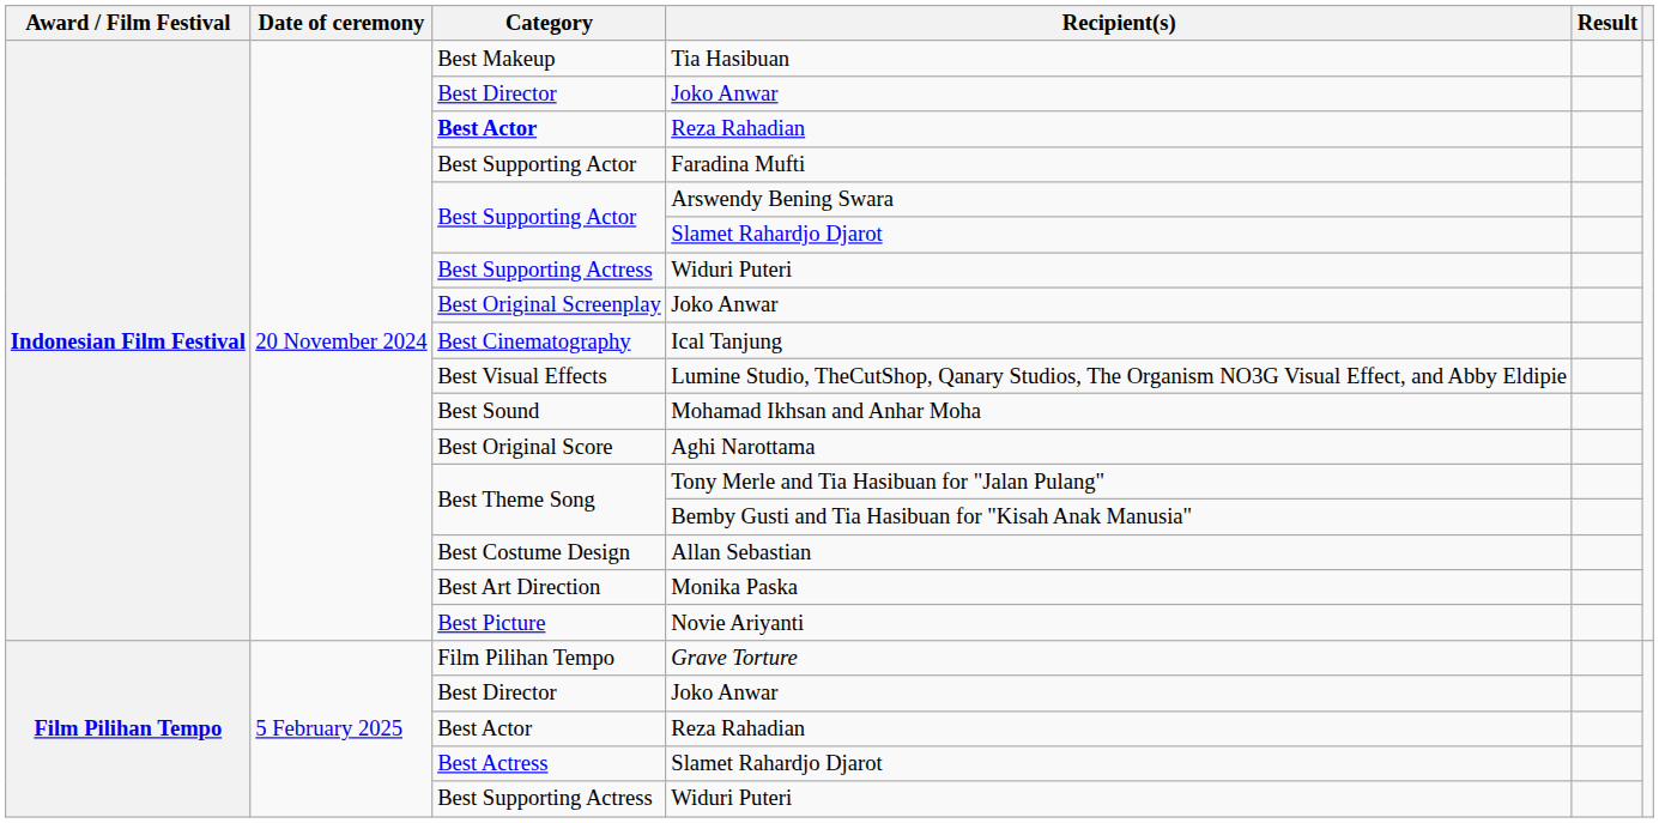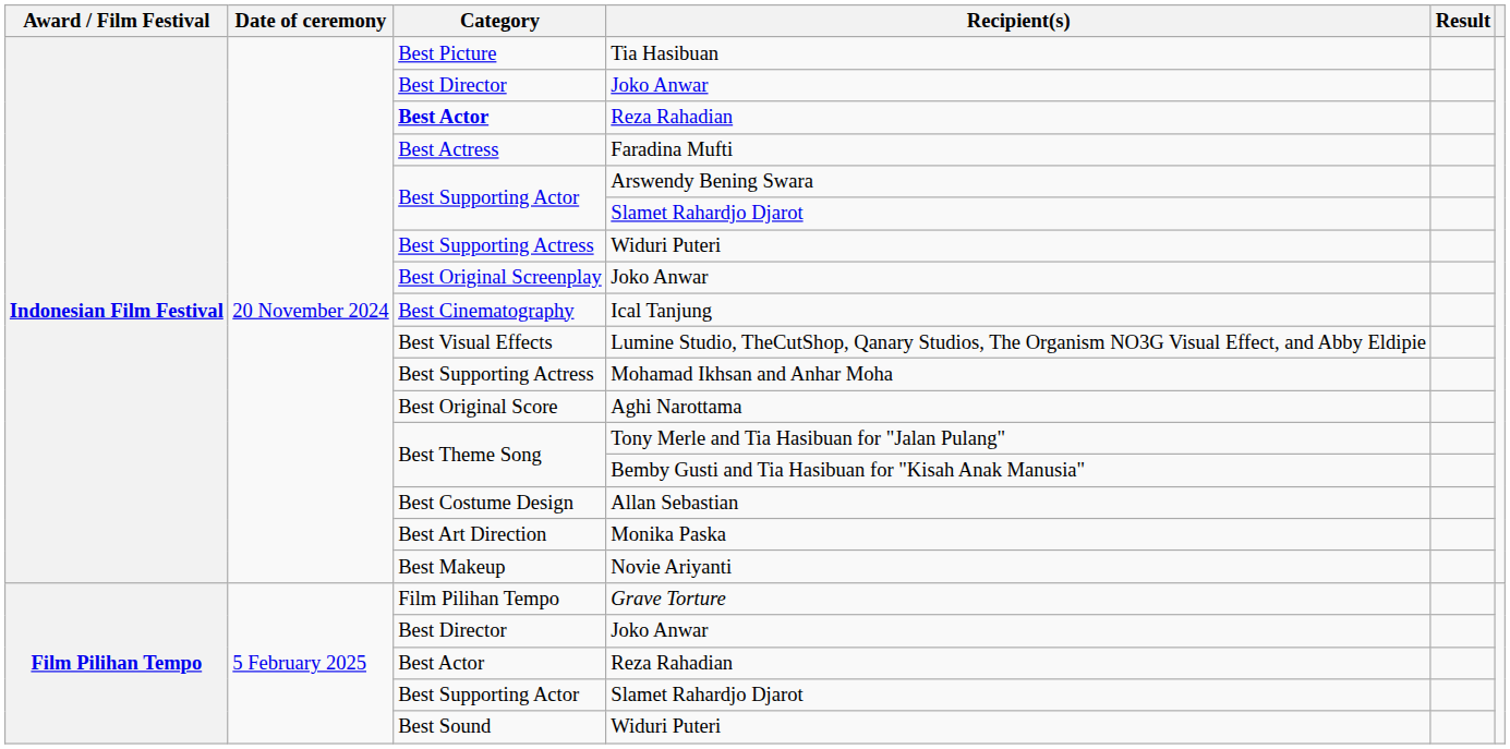 <table class="wikitable sortable plainrowheaders">
 <tr>
 <th scope="col">Award / Film Festival</th>
 <th scope="col">Date of ceremony</th>
 <th scope="col">Category</th>
 <th scope="col">Recipient(s)</th>
 <th scope="col">Result</th>
 <th scope="col" class="unsortable"></th>
 </tr>
 <tr>
 <th scope="row" rowspan="17"><a href='#'>Indonesian Film Festival</a></th>
 <td rowspan="17"><a href='#'>20 November 2024</a></td>
-<td>Best Makeup</td>
+<td><a href='#'>Best Picture</a></td>
 <td>Tia Hasibuan</td>
 <td></td>
 <td align="center" rowspan="17"></td>
 </tr>
 <tr>
 <td><a href='#'>Best Director</a></td>
 <td><a href='#'>Joko Anwar</a></td>
 <td></td>
 </tr>
 <tr>
 <td><strong><a href='#'>Best Actor</a></strong></td>
 <td><a href='#'>Reza Rahadian</a></td>
 <td></td>
 </tr>
 <tr>
-<td>Best Supporting Actor</td>
+<td><a href='#'>Best Actress</a></td>
 <td>Faradina Mufti</td>
 <td></td>
 </tr>
 <tr>
 <td rowspan="2"><a href='#'>Best Supporting Actor</a></td>
 <td>Arswendy Bening Swara</td>
 <td></td>
 </tr>
 <tr>
 <td><a href='#'>Slamet Rahardjo Djarot</a></td>
 <td></td>
 </tr>
 <tr>
 <td><a href='#'>Best Supporting Actress</a></td>
 <td>Widuri Puteri</td>
 <td></td>
 </tr>
 <tr>
 <td><a href='#'>Best Original Screenplay</a></td>
 <td>Joko Anwar</td>
 <td></td>
 </tr>
 <tr>
 <td><a href='#'>Best Cinematography</a></td>
 <td>Ical Tanjung</td>
 <td></td>
 </tr>
 <tr>
 <td>Best Visual Effects</td>
 <td>Lumine Studio, TheCutShop, Qanary Studios, The Organism NO3G Visual Effect, and Abby Eldipie</td>
 <td></td>
 </tr>
 <tr>
-<td>Best Sound</td>
+<td>Best Supporting Actress</td>
 <td>Mohamad Ikhsan and Anhar Moha</td>
 <td></td>
 </tr>
 <tr>
 <td>Best Original Score</td>
 <td>Aghi Narottama</td>
 <td></td>
 </tr>
 <tr>
 <td rowspan="2">Best Theme Song</td>
 <td>Tony Merle and Tia Hasibuan for "Jalan Pulang"</td>
 <td></td>
 </tr>
 <tr>
 <td>Bemby Gusti and Tia Hasibuan for "Kisah Anak Manusia"</td>
 <td></td>
 </tr>
 <tr>
 <td>Best Costume Design</td>
 <td>Allan Sebastian</td>
 <td></td>
 </tr>
 <tr>
 <td>Best Art Direction</td>
 <td>Monika Paska</td>
 <td></td>
 </tr>
 <tr>
-<td><a href='#'>Best Picture</a></td>
+<td>Best Makeup</td>
 <td>Novie Ariyanti</td>
 <td></td>
 </tr>
 <tr>
 <th scope="row" rowspan="5"><a href='#'>Film Pilihan Tempo</a></th>
 <td rowspan="5"><a href='#'>5 February 2025</a></td>
 <td>Film Pilihan Tempo</td>
 <td><em>Grave Torture</em></td>
 <td></td>
 <td align="center" rowspan="5"></td>
 </tr>
 <tr>
 <td>Best Director</td>
 <td>Joko Anwar</td>
 <td></td>
 </tr>
 <tr>
 <td>Best Actor</td>
 <td>Reza Rahadian</td>
 <td></td>
 </tr>
 <tr>
-<td><a href='#'>Best Actress</a></td>
+<td>Best Supporting Actor</td>
 <td>Slamet Rahardjo Djarot</td>
 <td></td>
 </tr>
 <tr>
-<td>Best Supporting Actress</td>
+<td>Best Sound</td>
 <td>Widuri Puteri</td>
 <td></td>
 </tr>
 </table>
